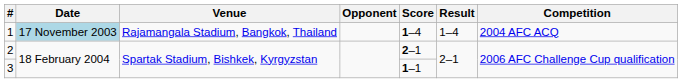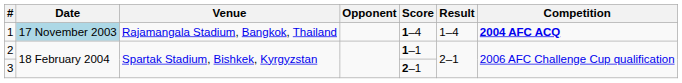 <table class="wikitable">
 <tr>
 <th>#</th>
 <th>Date</th>
 <th>Venue</th>
 <th>Opponent</th>
 <th>Score</th>
 <th>Result</th>
 <th>Competition</th>
 </tr>
 <tr>
 <td>1</td>
 <td style="background: lightblue;">17 November 2003</td>
 <td><a href='#'>Rajamangala Stadium</a>, <a href='#'>Bangkok</a>, <a href='#'>Thailand</a></td>
 <td></td>
 <td><strong>1</strong>–4</td>
 <td>1–4</td>
-<td><a href='#'>2004 AFC ACQ</a></td>
+<td><strong><a href='#'>2004 AFC ACQ</a></strong></td>
 </tr>
 <tr>
 <td>2</td>
 <td rowspan="2">18 February 2004</td>
 <td rowspan="2"><a href='#'>Spartak Stadium</a>, <a href='#'>Bishkek</a>, <a href='#'>Kyrgyzstan</a></td>
 <td rowspan="2"></td>
-<td><strong>2</strong>–1</td>
+<td><strong>1</strong>–1</td>
 <td rowspan="2">2–1</td>
 <td rowspan="2"><a href='#'>2006 AFC Challenge Cup qualification</a></td>
 </tr>
 <tr>
 <td>3</td>
-<td><strong>1</strong>–1</td>
+<td><strong>2</strong>–1</td>
 </tr>
 </table>
